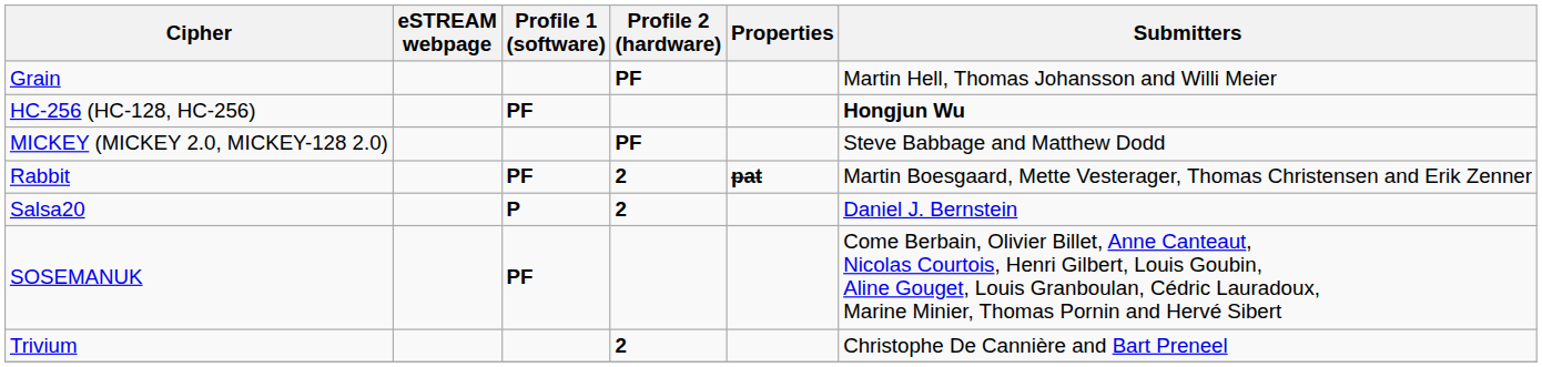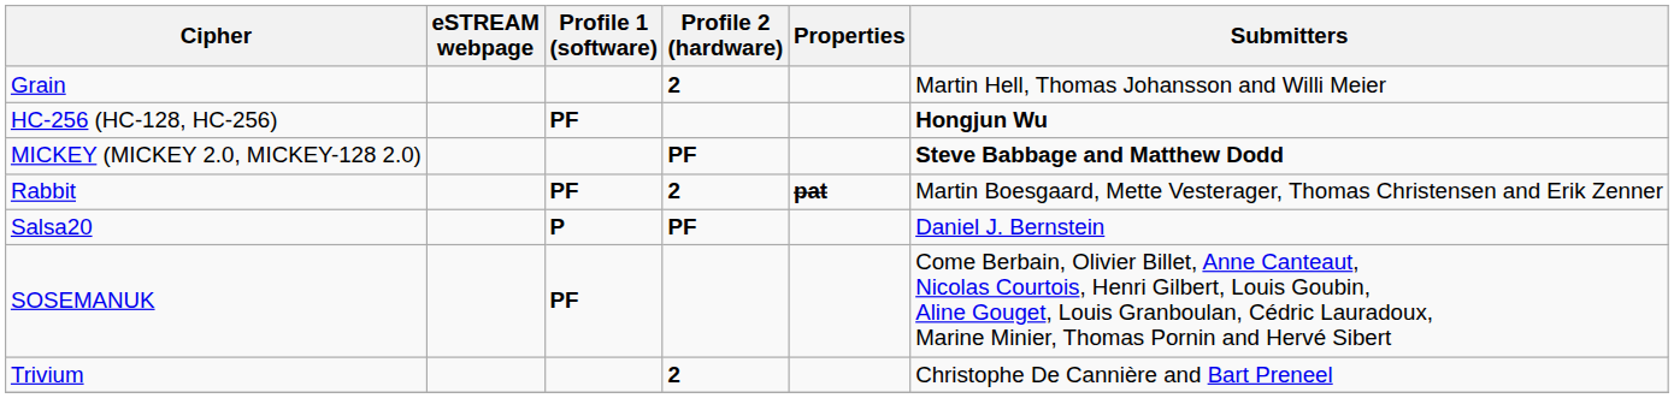 <table class="wikitable">
 <tr>
 <th>Cipher</th>
 <th>eSTREAM<br>webpage</th>
 <th>Profile 1<br>(software)</th>
 <th>Profile 2<br>(hardware)</th>
 <th>Properties</th>
 <th>Submitters</th>
 </tr>
 <tr>
 <td><a href='#'>Grain</a></td>
 <td> </td>
 <td></td>
-<td><strong>PF</strong></td>
+<td><strong>2</strong></td>
 <td></td>
 <td>Martin Hell, Thomas Johansson and Willi Meier</td>
 </tr>
 <tr>
 <td><a href='#'>HC-256</a> (HC-128, HC-256)</td>
 <td> </td>
 <td><strong>PF</strong></td>
 <td></td>
 <td></td>
 <td><strong>Hongjun Wu</strong></td>
 </tr>
 <tr>
 <td><a href='#'>MICKEY</a> (MICKEY 2.0, MICKEY-128 2.0)</td>
 <td> </td>
 <td></td>
 <td><strong>PF</strong></td>
 <td></td>
-<td>Steve Babbage and Matthew Dodd</td>
+<td><strong>Steve Babbage and Matthew Dodd</strong></td>
 </tr>
 <tr>
 <td><a href='#'>Rabbit</a></td>
 <td> </td>
 <td><strong>PF</strong></td>
 <td><strong>2</strong></td>
 <td><strong><s>pat</s></strong></td>
 <td>Martin Boesgaard, Mette Vesterager, Thomas Christensen and Erik Zenner</td>
 </tr>
 <tr>
 <td><a href='#'>Salsa20</a></td>
 <td> </td>
 <td><strong>P</strong></td>
-<td><strong>2</strong></td>
+<td><strong>PF</strong></td>
 <td></td>
 <td><a href='#'>Daniel J. Bernstein</a></td>
 </tr>
 <tr>
 <td><a href='#'>SOSEMANUK</a></td>
 <td> </td>
 <td><strong>PF</strong></td>
 <td></td>
 <td></td>
 <td>Come Berbain, Olivier Billet, <a href='#'>Anne Canteaut</a>,<br> <a href='#'>Nicolas Courtois</a>, Henri Gilbert, Louis Goubin,<br> <a href='#'>Aline Gouget</a>, Louis Granboulan, Cédric Lauradoux,<br> Marine Minier, Thomas Pornin and Hervé Sibert</td>
 </tr>
 <tr>
 <td><a href='#'>Trivium</a></td>
 <td> </td>
 <td></td>
 <td><strong>2</strong></td>
 <td></td>
 <td>Christophe De Cannière and <a href='#'>Bart Preneel</a></td>
 </tr>
 <tr>
 </tr>
 </table>
